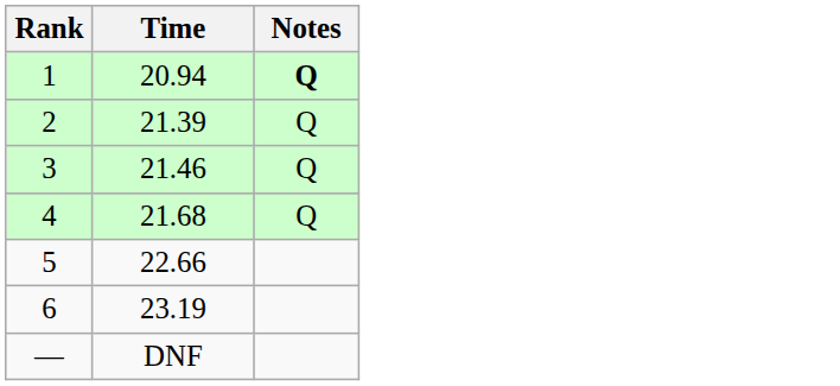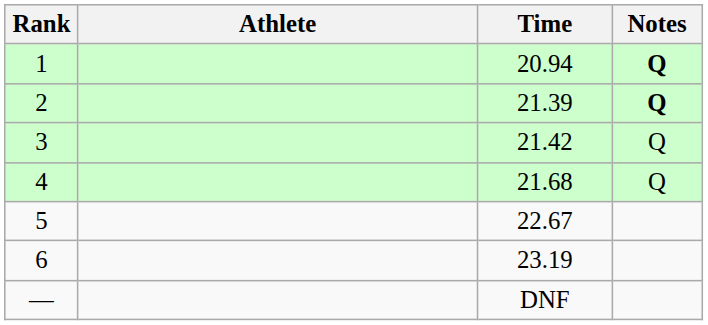 <table class="wikitable" style="text-align:center">
 <tr>
 <th width=40>Rank</th>
+<th width=250>Athlete</th>
 <th width=80>Time</th>
 <th width=50>Notes</th>
 </tr>
 <tr bgcolor=ccffcc>
 <td>1</td>
+<td align=left></td>
 <td>20.94</td>
 <td><strong>Q</strong></td>
 </tr>
 <tr bgcolor=ccffcc>
 <td>2</td>
+<td align=left></td>
 <td>21.39</td>
-<td>Q</td>
+<td><strong>Q</strong></td>
 </tr>
 <tr bgcolor=ccffcc>
 <td>3</td>
-<td>21.46</td>
+<td align=left></td>
+<td>21.42</td>
 <td>Q</td>
 </tr>
 <tr bgcolor=ccffcc>
 <td>4</td>
+<td align=left></td>
 <td>21.68</td>
 <td>Q</td>
 </tr>
 <tr>
 <td>5</td>
-<td>22.66</td>
+<td align=left></td>
+<td>22.67</td>
 <td></td>
 </tr>
 <tr>
 <td>6</td>
+<td align=left></td>
 <td>23.19</td>
 <td></td>
 </tr>
 <tr>
 <td>—</td>
+<td align=left></td>
 <td>DNF</td>
 <td></td>
 </tr>
 </table>
